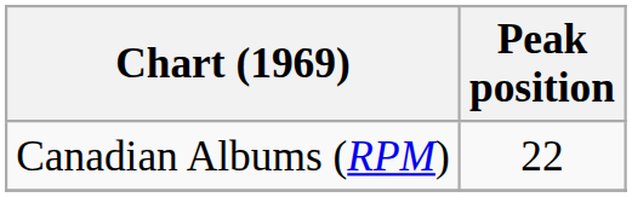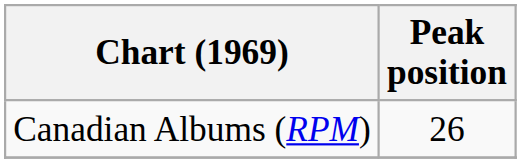 <table class="wikitable sortable">
 <tr>
 <th>Chart (1969)</th>
 <th>Peak<br>position</th>
 </tr>
 <tr>
 <td align="left">Canadian Albums (<em><a href='#'>RPM</a></em>)</td>
-<td align="center">22</td>
+<td align="center">26</td>
 </tr>
 <tr>
 </tr>
 <tr>
 </tr>
 </table>
